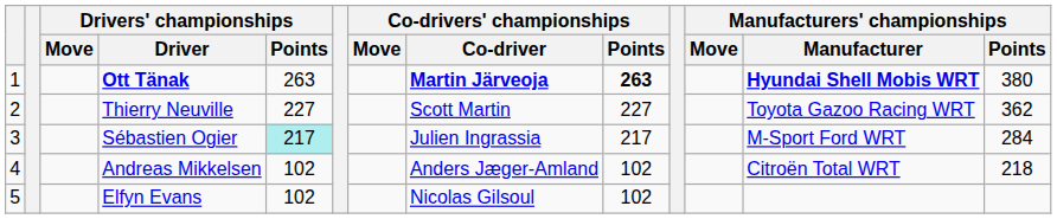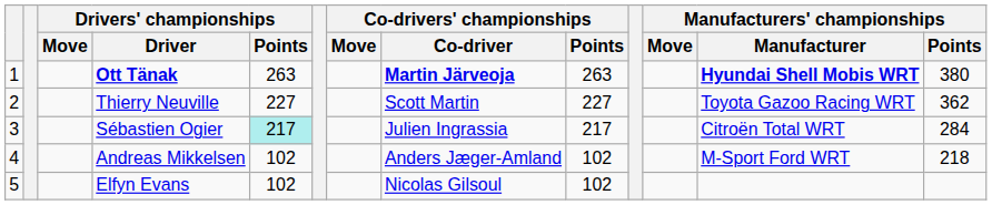 <table class="wikitable" style="font-size:85%;">
 <tr>
 <th rowspan="2"></th>
 <th rowspan="7" style="width:5px;"></th>
 <th colspan="3">Drivers' championships</th>
 <th rowspan="7" style="width:5px;"></th>
 <th colspan="3">Co-drivers' championships</th>
 <th rowspan="7" style="width:5px;"></th>
 <th colspan="3">Manufacturers' championships</th>
 </tr>
 <tr>
 <th>Move</th>
 <th>Driver</th>
 <th>Points</th>
 <th>Move</th>
 <th>Co-driver</th>
 <th>Points</th>
 <th>Move</th>
 <th>Manufacturer</th>
 <th>Points</th>
 </tr>
 <tr>
 <td align="center">1</td>
 <td></td>
 <td><strong><a href='#'>Ott Tänak</a></strong></td>
 <td align="center">263</td>
 <td></td>
 <td><strong><a href='#'>Martin Järveoja</a></strong></td>
-<td align="center"><strong>263</strong></td>
+<td align="center">263</td>
 <td></td>
 <td nowrap><strong><a href='#'>Hyundai Shell Mobis WRT</a></strong></td>
 <td align="center">380</td>
 </tr>
 <tr>
 <td align="center">2</td>
 <td></td>
 <td><a href='#'>Thierry Neuville</a></td>
 <td align="center">227</td>
 <td></td>
 <td><a href='#'>Scott Martin</a></td>
 <td align="center">227</td>
 <td></td>
 <td nowrap><a href='#'>Toyota Gazoo Racing WRT</a></td>
 <td align="center">362</td>
 </tr>
 <tr>
 <td align="center">3</td>
 <td></td>
 <td><a href='#'>Sébastien Ogier</a></td>
 <td align="center" style="background: paleturquoise;">217</td>
 <td></td>
 <td><a href='#'>Julien Ingrassia</a></td>
 <td align="center">217</td>
 <td></td>
-<td><a href='#'>M-Sport Ford WRT</a></td>
+<td><a href='#'>Citroën Total WRT</a></td>
 <td align="center">284</td>
 </tr>
 <tr>
 <td align="center">4</td>
 <td></td>
 <td nowrap><a href='#'>Andreas Mikkelsen</a></td>
 <td align="center">102</td>
 <td></td>
 <td nowrap><a href='#'>Anders Jæger-Amland</a></td>
 <td align="center">102</td>
 <td></td>
-<td><a href='#'>Citroën Total WRT</a></td>
+<td><a href='#'>M-Sport Ford WRT</a></td>
 <td align="center">218</td>
 </tr>
 <tr>
 <td align="center">5</td>
 <td></td>
 <td><a href='#'>Elfyn Evans</a></td>
 <td align="center">102</td>
 <td></td>
 <td><a href='#'>Nicolas Gilsoul</a></td>
 <td align="center">102</td>
 <td></td>
 <td></td>
 <td></td>
 </tr>
 </table>
